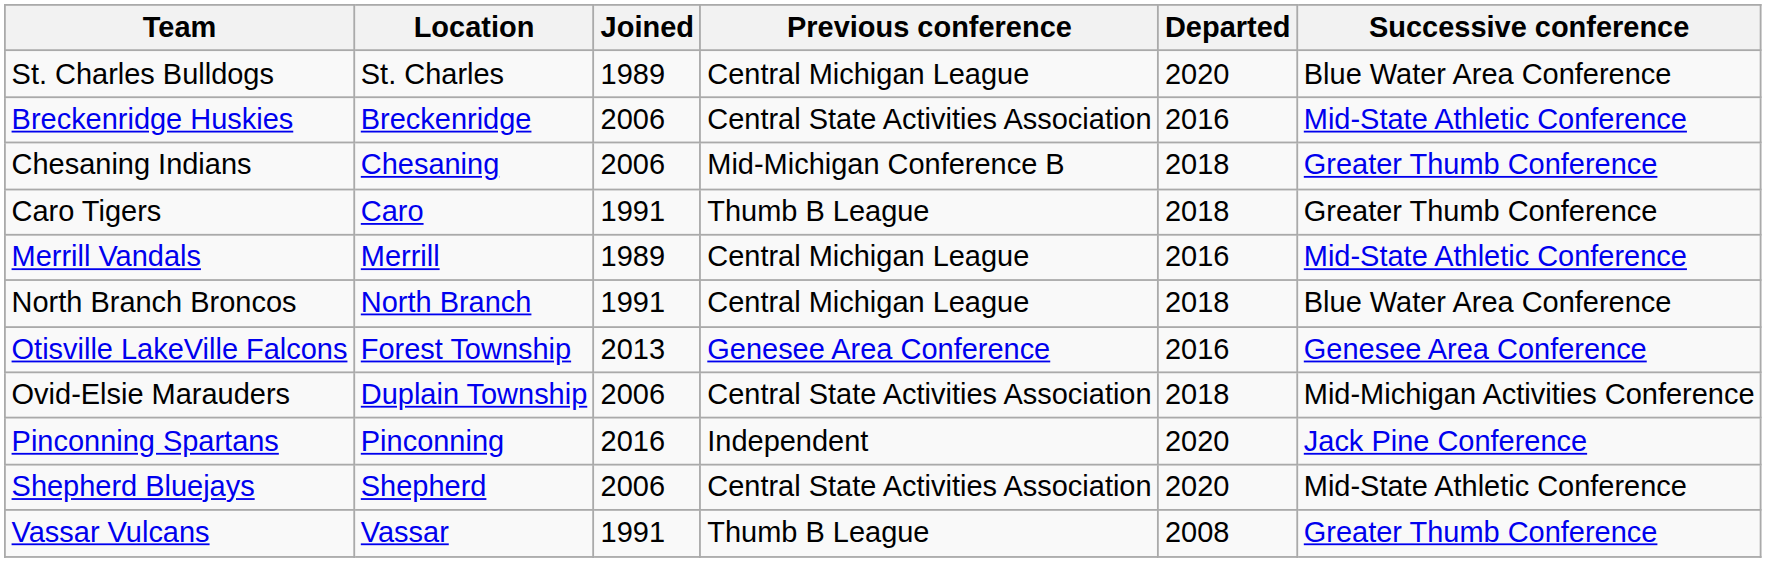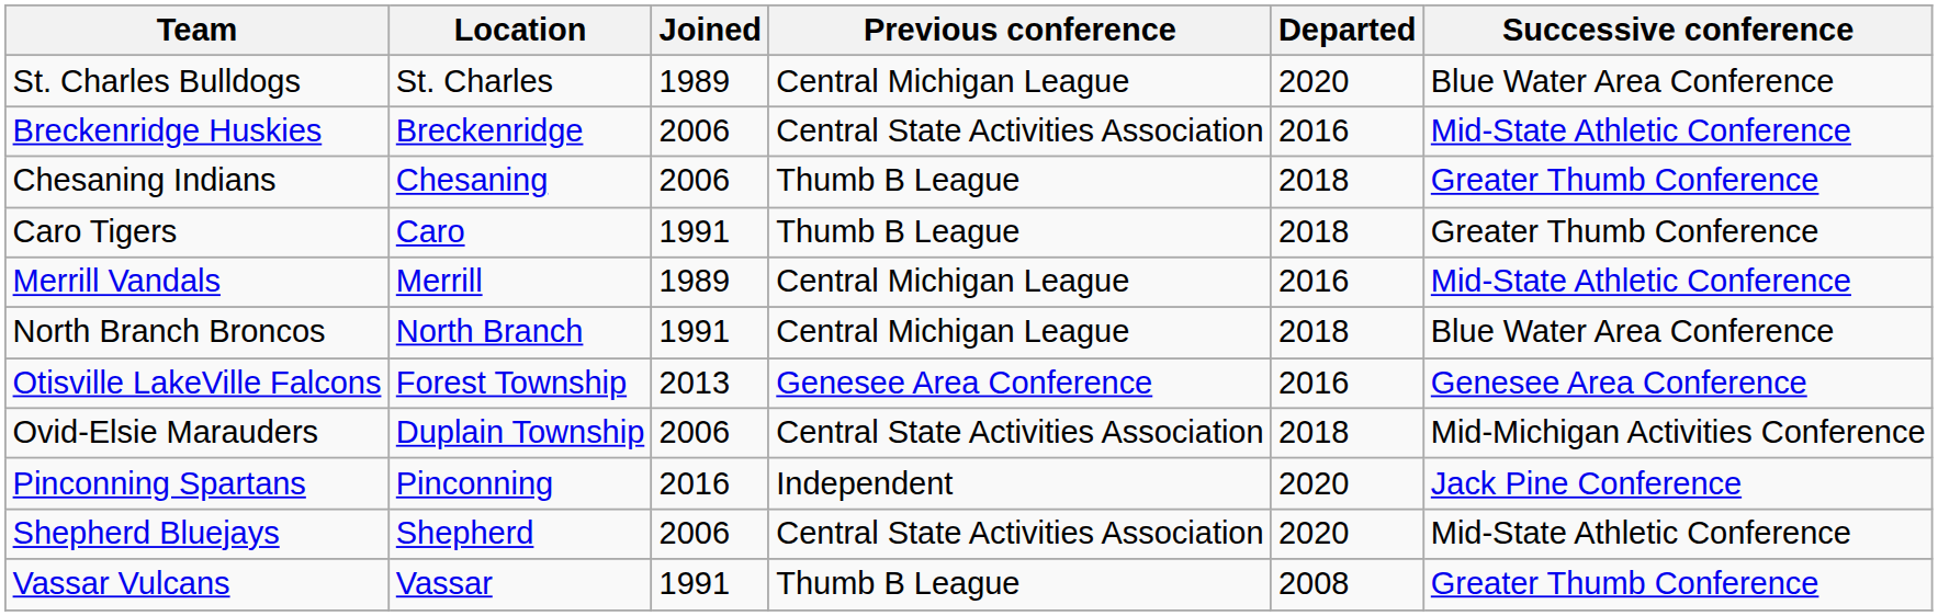 <table class="wikitable sortable">
 <tr>
 <th>Team</th>
 <th>Location</th>
 <th>Joined</th>
 <th>Previous conference</th>
 <th>Departed</th>
 <th>Successive conference</th>
 </tr>
 <tr>
 <td>St. Charles Bulldogs</td>
 <td>St. Charles</td>
 <td>1989</td>
 <td>Central Michigan League</td>
 <td>2020</td>
 <td>Blue Water Area Conference</td>
 </tr>
 <tr>
 <td><a href='#'>Breckenridge Huskies</a></td>
 <td><a href='#'>Breckenridge</a></td>
 <td>2006</td>
 <td>Central State Activities Association</td>
 <td>2016</td>
 <td><a href='#'>Mid-State Athletic Conference</a></td>
 </tr>
 <tr>
 <td>Chesaning Indians</td>
 <td><a href='#'>Chesaning</a></td>
 <td>2006</td>
-<td>Mid-Michigan Conference B</td>
+<td>Thumb B League</td>
 <td>2018</td>
 <td><a href='#'>Greater Thumb Conference</a></td>
 </tr>
 <tr>
 <td>Caro Tigers</td>
 <td><a href='#'>Caro</a></td>
 <td>1991</td>
 <td>Thumb B League</td>
 <td>2018</td>
 <td>Greater Thumb Conference</td>
 </tr>
 <tr>
 <td><a href='#'>Merrill Vandals</a></td>
 <td><a href='#'>Merrill</a></td>
 <td>1989</td>
 <td>Central Michigan League</td>
 <td>2016</td>
 <td><a href='#'>Mid-State Athletic Conference</a></td>
 </tr>
 <tr>
 <td>North Branch Broncos</td>
 <td><a href='#'>North Branch</a></td>
 <td>1991</td>
 <td>Central Michigan League</td>
 <td>2018</td>
 <td>Blue Water Area Conference</td>
 </tr>
 <tr>
 <td><a href='#'>Otisville LakeVille Falcons</a></td>
 <td><a href='#'>Forest Township</a></td>
 <td>2013</td>
 <td><a href='#'>Genesee Area Conference</a></td>
 <td>2016</td>
 <td><a href='#'>Genesee Area Conference</a></td>
 </tr>
 <tr>
 <td>Ovid-Elsie Marauders</td>
 <td><a href='#'>Duplain Township</a></td>
 <td>2006</td>
 <td>Central State Activities Association</td>
 <td>2018</td>
 <td>Mid-Michigan Activities Conference</td>
 </tr>
 <tr>
 <td><a href='#'>Pinconning Spartans</a></td>
 <td><a href='#'>Pinconning</a></td>
 <td>2016</td>
 <td>Independent</td>
 <td>2020</td>
 <td><a href='#'>Jack Pine Conference</a></td>
 </tr>
 <tr>
 <td><a href='#'>Shepherd Bluejays</a></td>
 <td><a href='#'>Shepherd</a></td>
 <td>2006</td>
 <td>Central State Activities Association</td>
 <td>2020</td>
 <td>Mid-State Athletic Conference</td>
 </tr>
 <tr>
 <td><a href='#'>Vassar Vulcans</a></td>
 <td><a href='#'>Vassar</a></td>
 <td>1991</td>
 <td>Thumb B League</td>
 <td>2008</td>
 <td><a href='#'>Greater Thumb Conference</a></td>
 </tr>
 </table>
